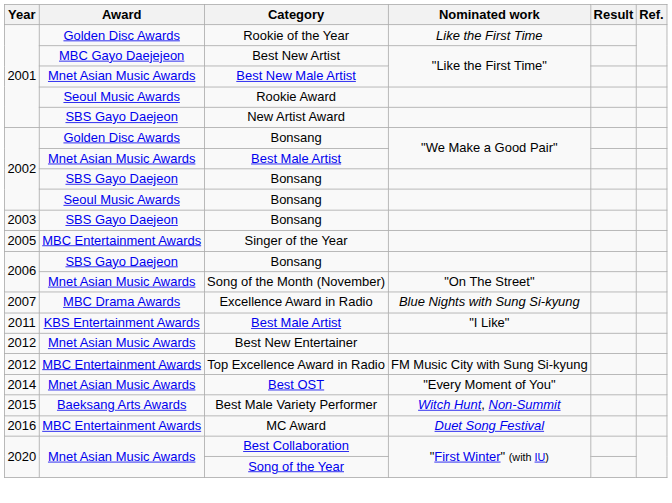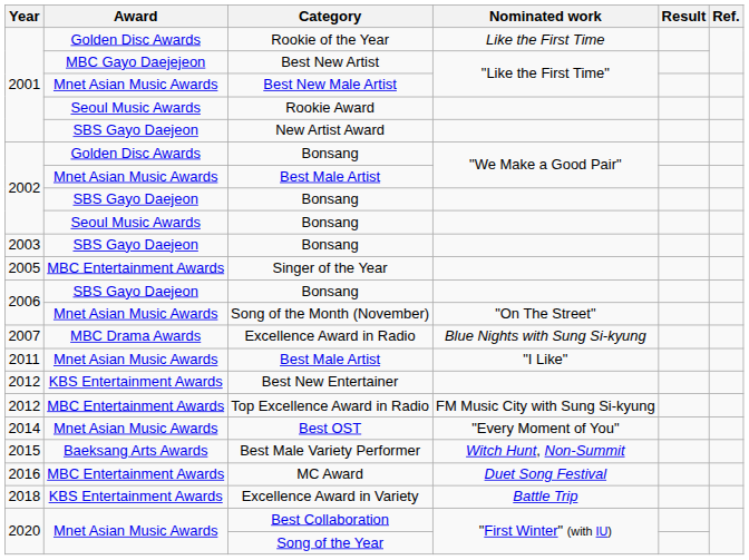 <table class="wikitable" style="text-align:center;">
 <tr>
 <th>Year</th>
 <th>Award</th>
 <th>Category</th>
 <th>Nominated work</th>
 <th>Result</th>
 <th>Ref.</th>
 </tr>
 <tr>
 <td rowspan="5">2001</td>
 <td><a href='#'>Golden Disc Awards</a></td>
 <td>Rookie of the Year</td>
 <td><em>Like the First Time</em></td>
 <td></td>
 <td rowspan="2"></td>
 </tr>
 <tr>
 <td><a href='#'>MBC Gayo Daejejeon</a></td>
 <td>Best New Artist</td>
 <td rowspan="2">"Like the First Time"</td>
 <td></td>
 </tr>
 <tr>
 <td><a href='#'>Mnet Asian Music Awards</a></td>
 <td><a href='#'>Best New Male Artist</a></td>
 <td></td>
 <td></td>
 </tr>
 <tr>
 <td><a href='#'>Seoul Music Awards</a></td>
 <td>Rookie Award</td>
 <td></td>
 <td></td>
 <td></td>
 </tr>
 <tr>
 <td><a href='#'>SBS Gayo Daejeon</a></td>
 <td>New Artist Award</td>
 <td></td>
 <td></td>
 <td></td>
 </tr>
 <tr>
 <td rowspan="4">2002</td>
 <td><a href='#'>Golden Disc Awards</a></td>
 <td>Bonsang</td>
 <td rowspan="2">"We Make a Good Pair"</td>
 <td></td>
 <td></td>
 </tr>
 <tr>
 <td><a href='#'>Mnet Asian Music Awards</a></td>
 <td><a href='#'>Best Male Artist</a></td>
 <td></td>
 <td></td>
 </tr>
 <tr>
 <td><a href='#'>SBS Gayo Daejeon</a></td>
 <td>Bonsang</td>
 <td></td>
 <td></td>
 <td></td>
 </tr>
 <tr>
 <td><a href='#'>Seoul Music Awards</a></td>
 <td>Bonsang</td>
 <td></td>
 <td></td>
 <td></td>
 </tr>
 <tr>
 <td>2003</td>
 <td><a href='#'>SBS Gayo Daejeon</a></td>
 <td>Bonsang</td>
 <td></td>
 <td></td>
 <td></td>
 </tr>
 <tr>
 <td>2005</td>
 <td><a href='#'>MBC Entertainment Awards</a></td>
 <td>Singer of the Year</td>
 <td></td>
 <td></td>
 <td></td>
 </tr>
 <tr>
 <td rowspan="2">2006</td>
 <td><a href='#'>SBS Gayo Daejeon</a></td>
 <td>Bonsang</td>
 <td></td>
 <td></td>
 <td></td>
 </tr>
 <tr>
 <td><a href='#'>Mnet Asian Music Awards</a></td>
 <td>Song of the Month (November)</td>
 <td>"On The Street"</td>
 <td></td>
 <td></td>
 </tr>
 <tr>
 <td>2007</td>
 <td><a href='#'>MBC Drama Awards</a></td>
 <td>Excellence Award in Radio</td>
 <td><em>Blue Nights with Sung Si-kyung</em></td>
 <td></td>
 <td></td>
 </tr>
 <tr>
 <td>2011</td>
-<td><a href='#'>KBS Entertainment Awards</a></td>
+<td><a href='#'>Mnet Asian Music Awards</a></td>
 <td><a href='#'>Best Male Artist</a></td>
 <td>"I Like"</td>
 <td></td>
 <td></td>
 </tr>
 <tr>
 <td>2012</td>
-<td><a href='#'>Mnet Asian Music Awards</a></td>
+<td><a href='#'>KBS Entertainment Awards</a></td>
 <td>Best New Entertainer</td>
 <td></td>
 <td></td>
 <td></td>
 </tr>
 <tr>
 <td>2012</td>
 <td><a href='#'>MBC Entertainment Awards</a></td>
 <td>Top Excellence Award in Radio</td>
 <td>FM Music City with Sung Si-kyung</td>
 <td></td>
 <td></td>
 </tr>
 <tr>
 <td>2014</td>
 <td><a href='#'>Mnet Asian Music Awards</a></td>
 <td><a href='#'>Best OST</a></td>
 <td>"Every Moment of You"</td>
 <td></td>
 <td></td>
 </tr>
 <tr>
 <td>2015</td>
 <td><a href='#'>Baeksang Arts Awards</a></td>
 <td>Best Male Variety Performer</td>
 <td><em><a href='#'>Witch Hunt</a></em>, <em><a href='#'>Non-Summit</a></em></td>
 <td></td>
 <td></td>
 </tr>
 <tr>
 <td>2016</td>
 <td><a href='#'>MBC Entertainment Awards</a></td>
 <td>MC Award</td>
 <td><em><a href='#'>Duet Song Festival</a></em></td>
 <td></td>
 <td></td>
 </tr>
 <tr>
+<td>2018</td>
+<td><a href='#'>KBS Entertainment Awards</a></td>
+<td>Excellence Award in Variety</td>
+<td><em><a href='#'>Battle Trip</a></em></td>
+<td></td>
+<td></td>
+</tr>
+<tr>
 <td rowspan="2">2020</td>
 <td rowspan="2"><a href='#'>Mnet Asian Music Awards</a></td>
 <td><a href='#'>Best Collaboration</a></td>
 <td rowspan="2">"<a href='#'>First Winter</a>" <small>(with <a href='#'>IU</a>)</small></td>
 <td></td>
 <td rowspan="2" align="center"></td>
 </tr>
 <tr>
 <td><a href='#'>Song of the Year</a></td>
 <td></td>
 </tr>
 </table>
